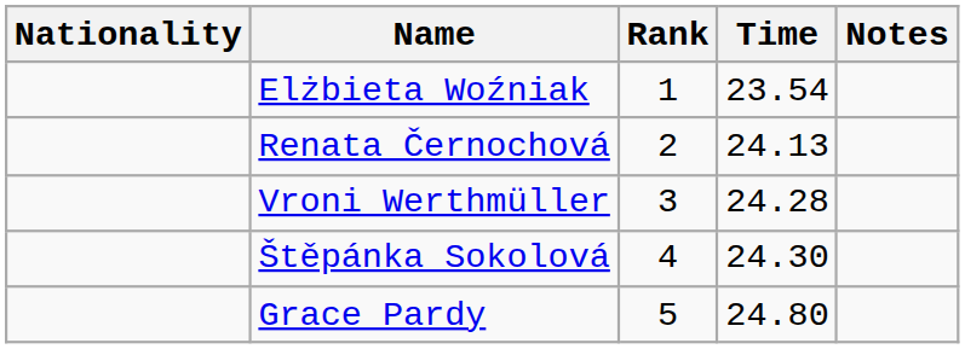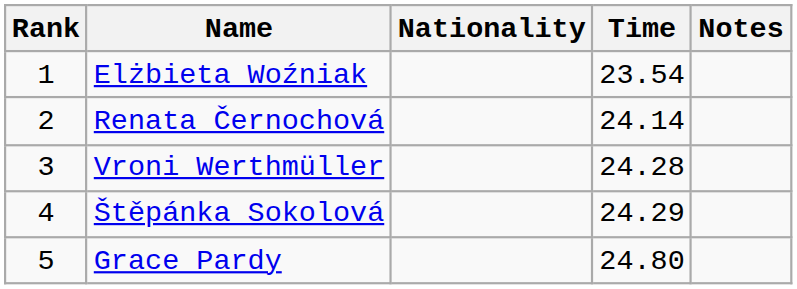 <table class="wikitable sortable" style="text-align:center">
 <tr>
+<th>Rank</th>
+<th>Name</th>
 <th>Nationality</th>
-<th>Name</th>
-<th>Rank</th>
 <th>Time</th>
 <th>Notes</th>
 </tr>
 <tr>
+<td>1</td>
+<td align="left"><a href='#'>Elżbieta Woźniak</a></td>
 <td align=left></td>
-<td align="left"><a href='#'>Elżbieta Woźniak</a></td>
-<td>1</td>
 <td>23.54</td>
 <td></td>
 </tr>
 <tr>
+<td>2</td>
+<td align="left"><a href='#'>Renata Černochová</a></td>
 <td align=left></td>
-<td align="left"><a href='#'>Renata Černochová</a></td>
-<td>2</td>
-<td>24.13</td>
+<td>24.14</td>
 <td></td>
 </tr>
 <tr>
+<td>3</td>
+<td align="left"><a href='#'>Vroni Werthmüller</a></td>
 <td align=left></td>
-<td align="left"><a href='#'>Vroni Werthmüller</a></td>
-<td>3</td>
 <td>24.28</td>
 <td></td>
 </tr>
 <tr>
+<td>4</td>
+<td align="left"><a href='#'>Štěpánka Sokolová</a></td>
 <td align=left></td>
-<td align="left"><a href='#'>Štěpánka Sokolová</a></td>
-<td>4</td>
-<td>24.30</td>
+<td>24.29</td>
 <td></td>
 </tr>
 <tr>
+<td>5</td>
+<td align="left"><a href='#'>Grace Pardy</a></td>
 <td align=left></td>
-<td align="left"><a href='#'>Grace Pardy</a></td>
-<td>5</td>
 <td>24.80</td>
 <td></td>
 </tr>
 </table>
